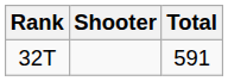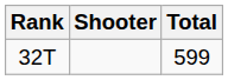 <table class=wikitable style="text-align:center">
 <tr>
 <th>Rank</th>
 <th>Shooter</th>
 <th>Total</th>
 </tr>
 <tr>
 <td>32T</td>
 <td align=left></td>
-<td>591</td>
+<td>599</td>
 </tr>
 </table>
